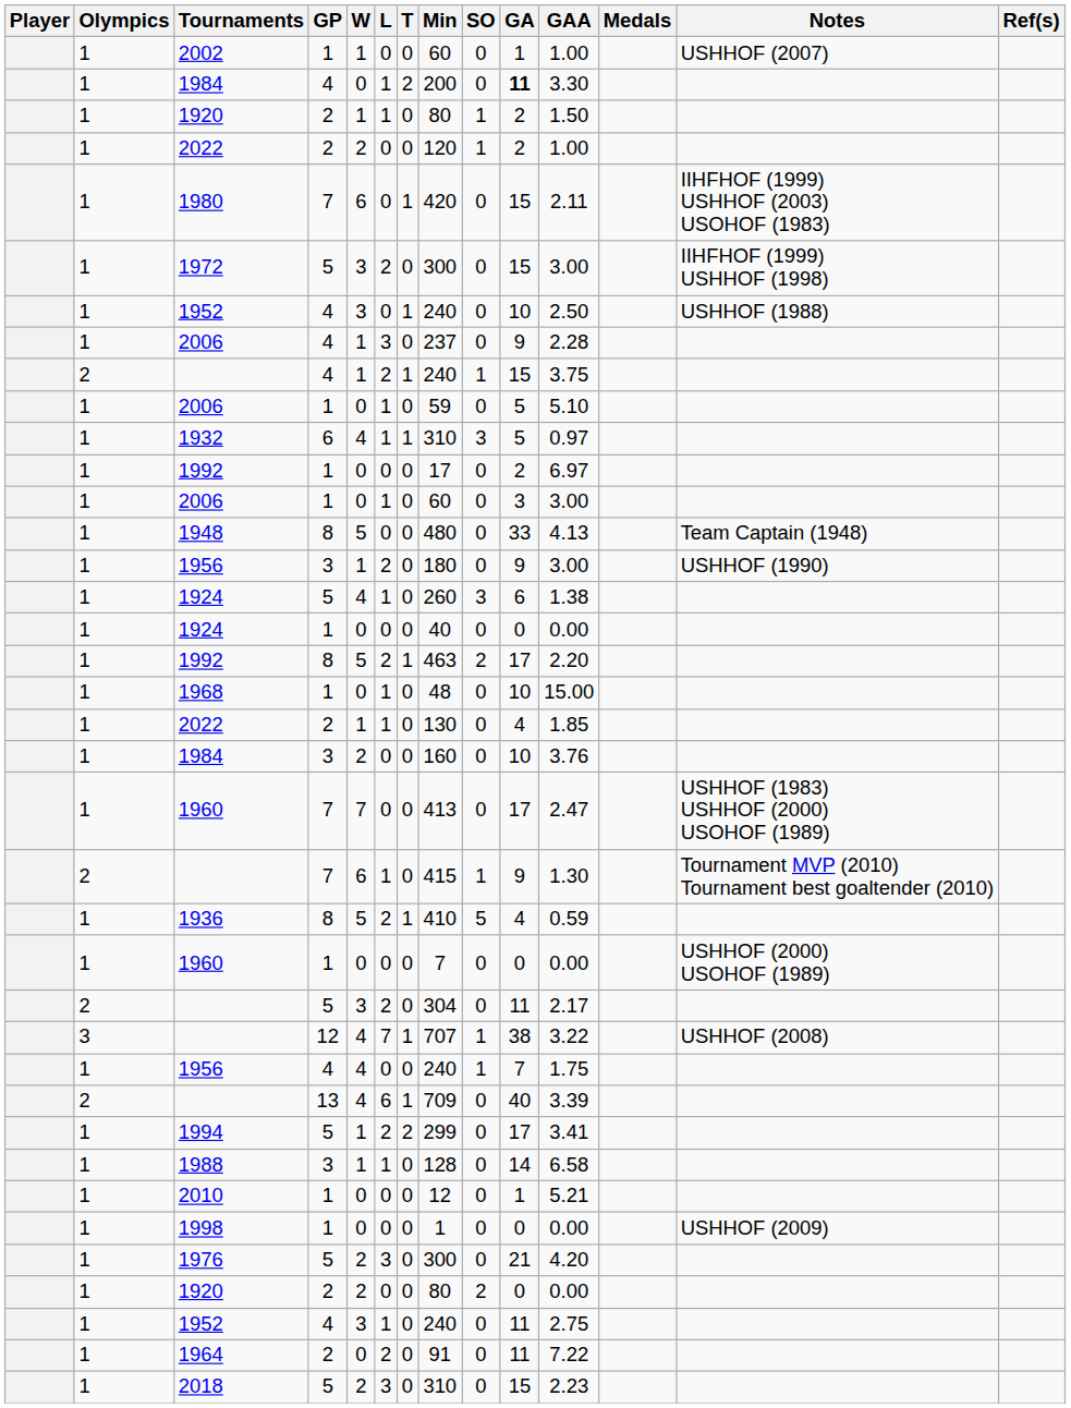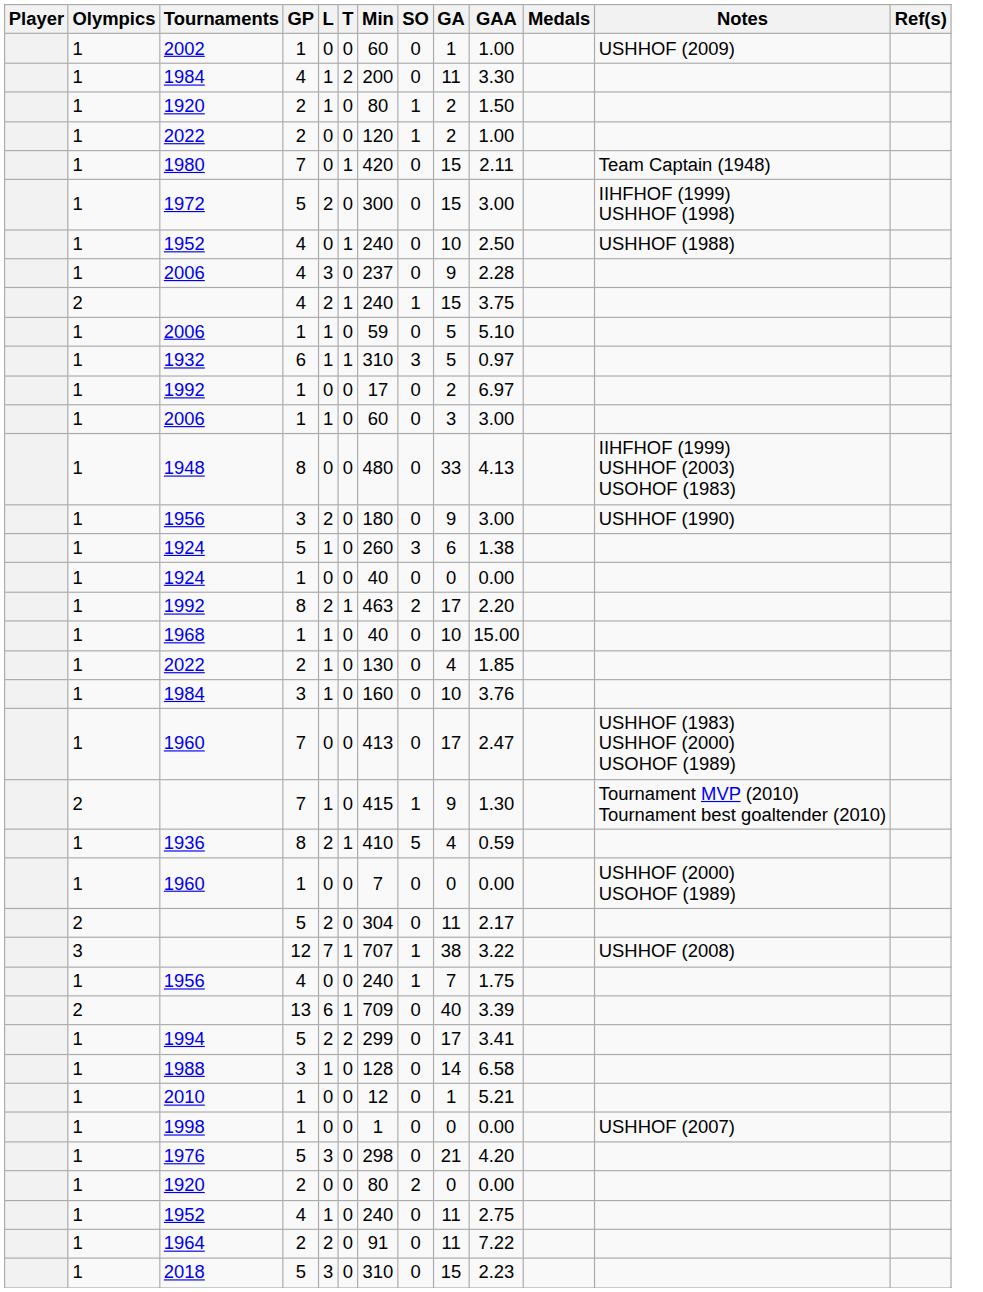 <table class="wikitable sortable plainrowheaders" style="text-align:center;">
 <tr>
 <th scope="col">Player</th>
 <th scope="col">Olympics</th>
 <th scope="col">Tournaments</th>
 <th scope="col">GP</th>
-<th scope="col">W</th>
 <th scope="col">L</th>
 <th scope="col">T</th>
 <th scope="col">Min</th>
 <th scope="col">SO</th>
 <th scope="col">GA</th>
 <th scope="col">GAA</th>
 <th scope="col">Medals</th>
 <th scope="col">Notes</th>
 <th scope="col" class="unsortable">Ref(s)</th>
 </tr>
 <tr>
 <th scope="row"></th>
 <td align=left>1</td>
 <td align=left><a href='#'>2002</a></td>
 <td>1</td>
-<td>1</td>
 <td>0</td>
 <td>0</td>
 <td>60</td>
 <td>0</td>
 <td>1</td>
 <td>1.00</td>
 <td align=left></td>
-<td align=left>USHHOF (2007)</td>
+<td align=left>USHHOF (2009)</td>
 <td align=center></td>
 </tr>
 <tr>
 <th scope="row"></th>
 <td align=left>1</td>
 <td align=left><a href='#'>1984</a></td>
 <td>4</td>
-<td>0</td>
 <td>1</td>
 <td>2</td>
 <td>200</td>
 <td>0</td>
-<td><strong>11</strong></td>
+<td>11</td>
 <td>3.30</td>
 <td></td>
 <td></td>
 <td></td>
 </tr>
 <tr>
 <th scope="row"></th>
 <td align=left>1</td>
 <td align=left><a href='#'>1920</a></td>
 <td>2</td>
-<td>1</td>
 <td>1</td>
 <td>0</td>
 <td>80</td>
 <td>1</td>
 <td>2</td>
 <td>1.50</td>
 <td align=left></td>
 <td></td>
 <td></td>
 </tr>
 <tr>
 <th scope="row"></th>
 <td align=left>1</td>
 <td align=left><a href='#'>2022</a></td>
-<td>2</td>
 <td>2</td>
 <td>0</td>
 <td>0</td>
 <td>120</td>
 <td>1</td>
 <td>2</td>
 <td>1.00</td>
 <td></td>
 <td></td>
 <td></td>
 </tr>
 <tr>
 <th scope="row"></th>
 <td align=left>1</td>
 <td align=left><a href='#'>1980</a></td>
 <td>7</td>
-<td>6</td>
 <td>0</td>
 <td>1</td>
 <td>420</td>
 <td>0</td>
 <td>15</td>
 <td>2.11</td>
 <td align=left></td>
-<td align=left>IIHFHOF (1999)<br>USHHOF (2003)<br>USOHOF (1983)</td>
+<td align=left>Team Captain (1948)</td>
 <td align=center></td>
 </tr>
 <tr>
 <th scope="row"></th>
 <td align=left>1</td>
 <td align=left><a href='#'>1972</a></td>
 <td>5</td>
-<td>3</td>
 <td>2</td>
 <td>0</td>
 <td>300</td>
 <td>0</td>
 <td>15</td>
 <td>3.00</td>
 <td align=left></td>
 <td align=left>IIHFHOF (1999)<br>USHHOF (1998)</td>
 <td align=center></td>
 </tr>
 <tr>
 <th scope="row"></th>
 <td align=left>1</td>
 <td align=left><a href='#'>1952</a></td>
 <td>4</td>
-<td>3</td>
 <td>0</td>
 <td>1</td>
 <td>240</td>
 <td>0</td>
 <td>10</td>
 <td>2.50</td>
 <td align=left></td>
 <td align=left>USHHOF (1988)</td>
 <td align=center></td>
 </tr>
 <tr>
 <th scope="row"></th>
 <td align=left>1</td>
 <td align=left><a href='#'>2006</a></td>
 <td>4</td>
-<td>1</td>
 <td>3</td>
 <td>0</td>
 <td>237</td>
 <td>0</td>
 <td>9</td>
 <td>2.28</td>
 <td></td>
 <td></td>
 <td></td>
 </tr>
 <tr>
 <th scope="row"></th>
 <td align=left>2</td>
 <td align=left></td>
 <td>4</td>
-<td>1</td>
 <td>2</td>
 <td>1</td>
 <td>240</td>
 <td>1</td>
 <td>15</td>
 <td>3.75</td>
 <td align=left></td>
 <td></td>
 <td></td>
 </tr>
 <tr>
 <th scope="row"></th>
 <td align=left>1</td>
 <td align=left><a href='#'>2006</a></td>
 <td>1</td>
-<td>0</td>
 <td>1</td>
 <td>0</td>
 <td>59</td>
 <td>0</td>
 <td>5</td>
 <td>5.10</td>
 <td></td>
 <td></td>
 <td></td>
 </tr>
 <tr>
 <th scope="row"></th>
 <td align=left>1</td>
 <td align=left><a href='#'>1932</a></td>
 <td>6</td>
-<td>4</td>
 <td>1</td>
 <td>1</td>
 <td>310</td>
 <td>3</td>
 <td>5</td>
 <td>0.97</td>
 <td align=left></td>
 <td></td>
 <td></td>
 </tr>
 <tr>
 <th scope="row"></th>
 <td align=left>1</td>
 <td align=left><a href='#'>1992</a></td>
 <td>1</td>
 <td>0</td>
 <td>0</td>
-<td>0</td>
 <td>17</td>
 <td>0</td>
 <td>2</td>
 <td>6.97</td>
 <td></td>
 <td></td>
 <td></td>
 </tr>
 <tr>
 <th scope="row"></th>
 <td align=left>1</td>
 <td align=left><a href='#'>2006</a></td>
 <td>1</td>
-<td>0</td>
 <td>1</td>
 <td>0</td>
 <td>60</td>
 <td>0</td>
 <td>3</td>
 <td>3.00</td>
 <td></td>
 <td></td>
 <td></td>
 </tr>
 <tr>
 <th scope="row"></th>
 <td align=left>1</td>
 <td align=left><a href='#'>1948</a></td>
 <td>8</td>
-<td>5</td>
 <td>0</td>
 <td>0</td>
 <td>480</td>
 <td>0</td>
 <td>33</td>
 <td>4.13</td>
 <td></td>
-<td align=left>Team Captain (1948)</td>
+<td align=left>IIHFHOF (1999)<br>USHHOF (2003)<br>USOHOF (1983)</td>
 <td align=center></td>
 </tr>
 <tr>
 <th scope="row"></th>
 <td align=left>1</td>
 <td align=left><a href='#'>1956</a></td>
 <td>3</td>
-<td>1</td>
 <td>2</td>
 <td>0</td>
 <td>180</td>
 <td>0</td>
 <td>9</td>
 <td>3.00</td>
 <td align=left></td>
 <td align=left>USHHOF (1990)</td>
 <td align=center></td>
 </tr>
 <tr>
 <th scope="row"></th>
 <td align=left>1</td>
 <td align=left><a href='#'>1924</a></td>
 <td>5</td>
-<td>4</td>
 <td>1</td>
 <td>0</td>
 <td>260</td>
 <td>3</td>
 <td>6</td>
 <td>1.38</td>
 <td align=left></td>
 <td></td>
 <td></td>
 </tr>
 <tr>
 <th scope="row"></th>
 <td align=left>1</td>
 <td align=left><a href='#'>1924</a></td>
 <td>1</td>
 <td>0</td>
 <td>0</td>
-<td>0</td>
 <td>40</td>
 <td>0</td>
 <td>0</td>
 <td>0.00</td>
 <td align=left></td>
 <td></td>
 <td></td>
 </tr>
 <tr>
 <th scope="row"></th>
 <td align=left>1</td>
 <td align=left><a href='#'>1992</a></td>
 <td>8</td>
-<td>5</td>
 <td>2</td>
 <td>1</td>
 <td>463</td>
 <td>2</td>
 <td>17</td>
 <td>2.20</td>
 <td></td>
 <td></td>
 <td></td>
 </tr>
 <tr>
 <th scope="row"></th>
 <td align=left>1</td>
 <td align=left><a href='#'>1968</a></td>
 <td>1</td>
-<td>0</td>
 <td>1</td>
 <td>0</td>
-<td>48</td>
+<td>40</td>
 <td>0</td>
 <td>10</td>
 <td>15.00</td>
 <td></td>
 <td></td>
 <td></td>
 </tr>
 <tr>
 <th scope="row"></th>
 <td align=left>1</td>
 <td align=left><a href='#'>2022</a></td>
 <td>2</td>
-<td>1</td>
 <td>1</td>
 <td>0</td>
 <td>130</td>
 <td>0</td>
 <td>4</td>
 <td>1.85</td>
 <td></td>
 <td></td>
 <td></td>
 </tr>
 <tr>
 <th scope="row"></th>
 <td align=left>1</td>
 <td align=left><a href='#'>1984</a></td>
 <td>3</td>
-<td>2</td>
-<td>0</td>
+<td>1</td>
 <td>0</td>
 <td>160</td>
 <td>0</td>
 <td>10</td>
 <td>3.76</td>
 <td></td>
 <td></td>
 <td></td>
 </tr>
 <tr>
 <th scope="row"></th>
 <td align=left>1</td>
 <td align=left><a href='#'>1960</a></td>
-<td>7</td>
 <td>7</td>
 <td>0</td>
 <td>0</td>
 <td>413</td>
 <td>0</td>
 <td>17</td>
 <td>2.47</td>
 <td align=left></td>
 <td align=left>USHHOF (1983)<br>USHHOF (2000)<br>USOHOF (1989)</td>
 <td align=center></td>
 </tr>
 <tr>
 <th scope="row"></th>
 <td align=left>2</td>
 <td align=left></td>
 <td>7</td>
-<td>6</td>
 <td>1</td>
 <td>0</td>
 <td>415</td>
 <td>1</td>
 <td>9</td>
 <td>1.30</td>
 <td align=left></td>
 <td align=left>Tournament <a href='#'>MVP</a> (2010)<br>Tournament best goaltender (2010)</td>
 <td align=center></td>
 </tr>
 <tr>
 <th scope="row"></th>
 <td align=left>1</td>
 <td align=left><a href='#'>1936</a></td>
 <td>8</td>
-<td>5</td>
 <td>2</td>
 <td>1</td>
 <td>410</td>
 <td>5</td>
 <td>4</td>
 <td>0.59</td>
 <td align=left></td>
 <td></td>
 <td></td>
 </tr>
 <tr>
 <th scope="row"></th>
 <td align=left>1</td>
 <td align=left><a href='#'>1960</a></td>
 <td>1</td>
 <td>0</td>
 <td>0</td>
-<td>0</td>
 <td>7</td>
 <td>0</td>
 <td>0</td>
 <td>0.00</td>
 <td align=left></td>
 <td align=left>USHHOF (2000)<br>USOHOF (1989)</td>
 <td align=center></td>
 </tr>
 <tr>
 <th scope="row"></th>
 <td align=left>2</td>
 <td align=left></td>
 <td>5</td>
-<td>3</td>
 <td>2</td>
 <td>0</td>
 <td>304</td>
 <td>0</td>
 <td>11</td>
 <td>2.17</td>
 <td align=left></td>
 <td></td>
 <td></td>
 </tr>
 <tr>
 <th scope="row"></th>
 <td align=left>3</td>
 <td align=left></td>
 <td>12</td>
-<td>4</td>
 <td>7</td>
 <td>1</td>
 <td>707</td>
 <td>1</td>
 <td>38</td>
 <td>3.22</td>
 <td align=left></td>
 <td align=left>USHHOF (2008)</td>
 <td align=center></td>
 </tr>
 <tr>
 <th scope="row"></th>
 <td align=left>1</td>
 <td align=left><a href='#'>1956</a></td>
-<td>4</td>
 <td>4</td>
 <td>0</td>
 <td>0</td>
 <td>240</td>
 <td>1</td>
 <td>7</td>
 <td>1.75</td>
 <td align=left></td>
 <td></td>
 <td></td>
 </tr>
 <tr>
 <th scope="row"></th>
 <td align=left>2</td>
 <td align=left></td>
 <td>13</td>
-<td>4</td>
 <td>6</td>
 <td>1</td>
 <td>709</td>
 <td>0</td>
 <td>40</td>
 <td>3.39</td>
 <td></td>
 <td></td>
 <td></td>
 </tr>
 <tr>
 <th scope="row"></th>
 <td align=left>1</td>
 <td align=left><a href='#'>1994</a></td>
 <td>5</td>
-<td>1</td>
 <td>2</td>
 <td>2</td>
 <td>299</td>
 <td>0</td>
 <td>17</td>
 <td>3.41</td>
 <td></td>
 <td></td>
 <td></td>
 </tr>
 <tr>
 <th scope="row"></th>
 <td align=left>1</td>
 <td align=left><a href='#'>1988</a></td>
 <td>3</td>
-<td>1</td>
 <td>1</td>
 <td>0</td>
 <td>128</td>
 <td>0</td>
 <td>14</td>
 <td>6.58</td>
 <td></td>
 <td></td>
 <td></td>
 </tr>
 <tr>
 <th scope="row"></th>
 <td align=left>1</td>
 <td align=left><a href='#'>2010</a></td>
 <td>1</td>
 <td>0</td>
 <td>0</td>
-<td>0</td>
 <td>12</td>
 <td>0</td>
 <td>1</td>
 <td>5.21</td>
 <td align=left></td>
 <td></td>
 <td align=center></td>
 </tr>
 <tr>
 <th scope="row"></th>
 <td align=left>1</td>
 <td align=left><a href='#'>1998</a></td>
 <td>1</td>
 <td>0</td>
 <td>0</td>
-<td>0</td>
 <td>1</td>
 <td>0</td>
 <td>0</td>
 <td>0.00</td>
 <td></td>
-<td align=left>USHHOF (2009)</td>
+<td align=left>USHHOF (2007)</td>
 <td align=center></td>
 </tr>
 <tr>
 <th scope="row"></th>
 <td align=left>1</td>
 <td align=left><a href='#'>1976</a></td>
 <td>5</td>
-<td>2</td>
 <td>3</td>
 <td>0</td>
-<td>300</td>
+<td>298</td>
 <td>0</td>
 <td>21</td>
 <td>4.20</td>
 <td></td>
 <td></td>
 <td></td>
 </tr>
 <tr>
 <th scope="row"></th>
 <td align=left>1</td>
 <td align=left><a href='#'>1920</a></td>
-<td>2</td>
 <td>2</td>
 <td>0</td>
 <td>0</td>
 <td>80</td>
 <td>2</td>
 <td>0</td>
 <td>0.00</td>
 <td align=left></td>
 <td></td>
 <td></td>
 </tr>
 <tr>
 <th scope="row"></th>
 <td align=left>1</td>
 <td align=left><a href='#'>1952</a></td>
 <td>4</td>
-<td>3</td>
 <td>1</td>
 <td>0</td>
 <td>240</td>
 <td>0</td>
 <td>11</td>
 <td>2.75</td>
 <td align=left></td>
 <td></td>
 <td></td>
 </tr>
 <tr>
 <th scope="row"></th>
 <td align=left>1</td>
 <td align=left><a href='#'>1964</a></td>
 <td>2</td>
-<td>0</td>
 <td>2</td>
 <td>0</td>
 <td>91</td>
 <td>0</td>
 <td>11</td>
 <td>7.22</td>
 <td></td>
 <td></td>
 <td></td>
 </tr>
 <tr>
 <th scope="row"></th>
 <td align=left>1</td>
 <td align=left><a href='#'>2018</a></td>
 <td>5</td>
-<td>2</td>
 <td>3</td>
 <td>0</td>
 <td>310</td>
 <td>0</td>
 <td>15</td>
 <td>2.23</td>
 <td></td>
 <td></td>
 <td></td>
 </tr>
 </table>
